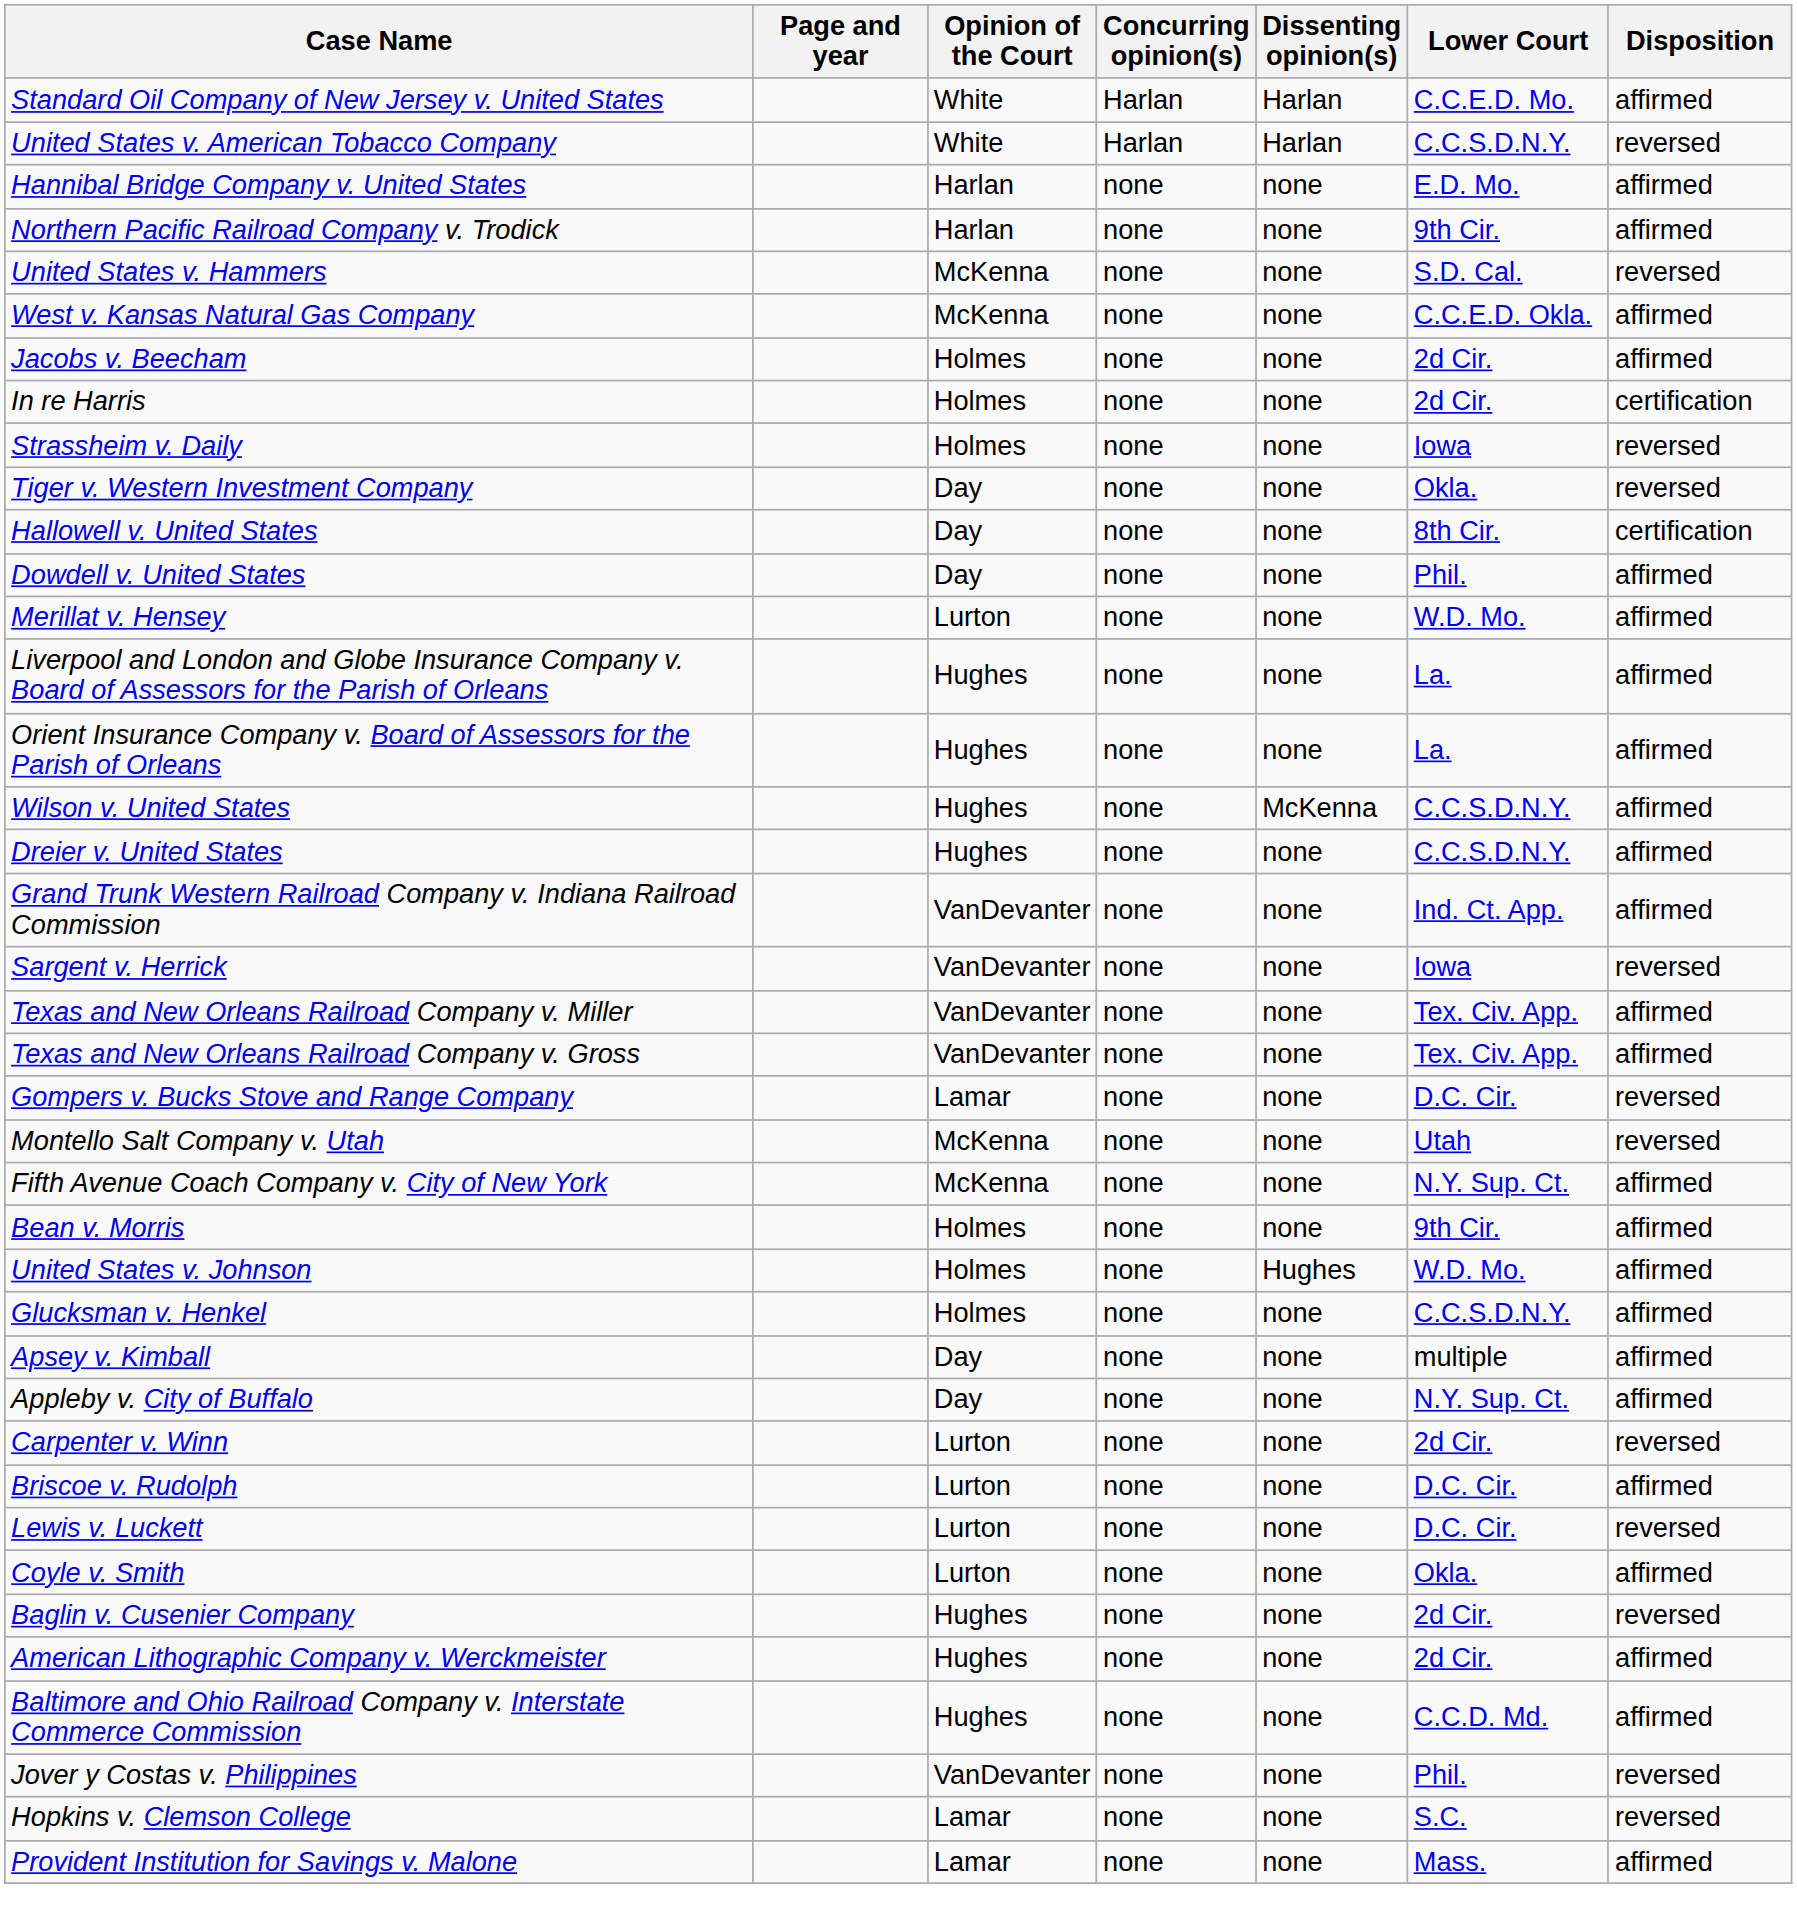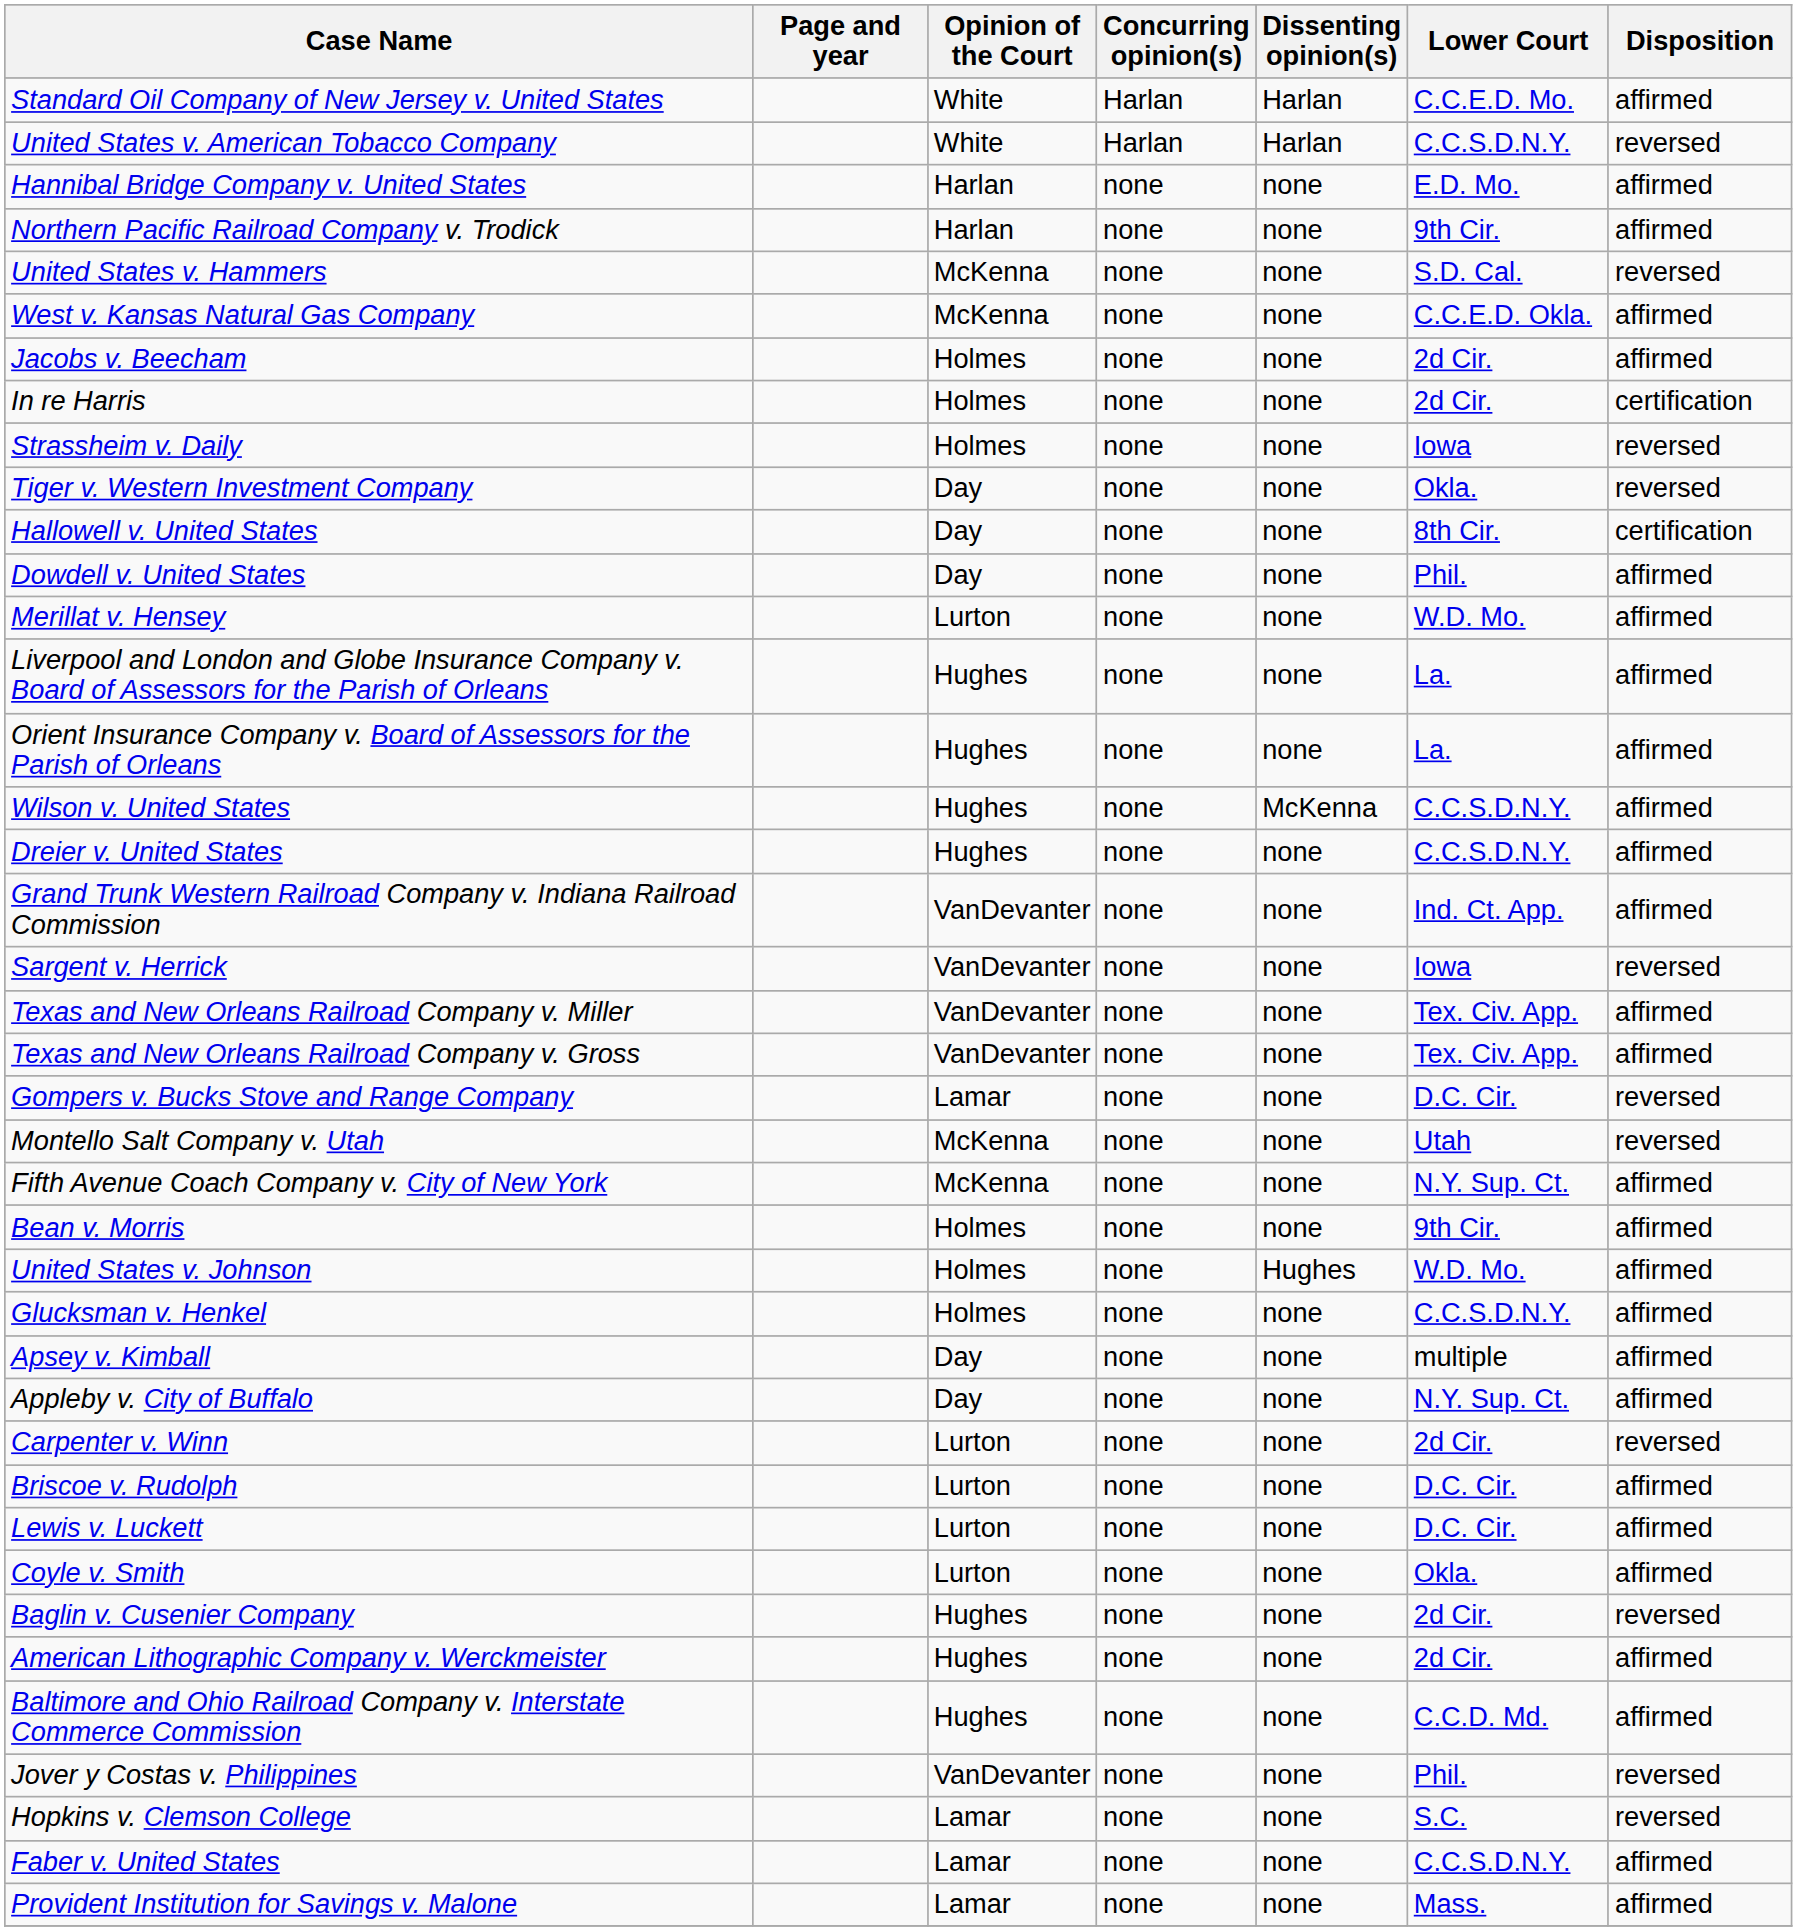 <table class="wikitable sortable">
 <tr>
 <th scope="col" style="width: 433px;">Case Name</th>
 <th scope="col" style="width: 95px;">Page and year</th>
 <th scope="col" style="width: 10px;">Opinion of the Court</th>
 <th scope="col" style="width: 10px;">Concurring opinion(s)</th>
 <th scope="col" style="width: 10px;">Dissenting opinion(s)</th>
 <th scope="col" style="width: 111px;">Lower Court</th>
 <th scope="col" style="width: 100px;">Disposition</th>
 </tr>
 <tr>
 <td><em><a href='#'>Standard Oil Company of New Jersey v. United States</a></em></td>
 <td align="right"></td>
 <td>White</td>
 <td>Harlan</td>
 <td>Harlan</td>
 <td><a href='#'>C.C.E.D. Mo.</a></td>
 <td>affirmed</td>
 </tr>
 <tr>
 <td><em><a href='#'>United States v. American Tobacco Company</a></em></td>
 <td align="right"></td>
 <td>White</td>
 <td>Harlan</td>
 <td>Harlan</td>
 <td><a href='#'>C.C.S.D.N.Y.</a></td>
 <td>reversed</td>
 </tr>
 <tr>
 <td><em><a href='#'>Hannibal Bridge Company v. United States</a></em></td>
 <td align="right"></td>
 <td>Harlan</td>
 <td>none</td>
 <td>none</td>
 <td><a href='#'>E.D. Mo.</a></td>
 <td>affirmed</td>
 </tr>
 <tr>
 <td><em><a href='#'>Northern Pacific Railroad Company</a> v. Trodick</em></td>
 <td align="right"></td>
 <td>Harlan</td>
 <td>none</td>
 <td>none</td>
 <td><a href='#'>9th Cir.</a></td>
 <td>affirmed</td>
 </tr>
 <tr>
 <td><em><a href='#'>United States v. Hammers</a></em></td>
 <td align="right"></td>
 <td>McKenna</td>
 <td>none</td>
 <td>none</td>
 <td><a href='#'>S.D. Cal.</a></td>
 <td>reversed</td>
 </tr>
 <tr>
 <td><em><a href='#'>West v. Kansas Natural Gas Company</a></em></td>
 <td align="right"></td>
 <td>McKenna</td>
 <td>none</td>
 <td>none</td>
 <td><a href='#'>C.C.E.D. Okla.</a></td>
 <td>affirmed</td>
 </tr>
 <tr>
 <td><em><a href='#'>Jacobs v. Beecham</a></em></td>
 <td align="right"></td>
 <td>Holmes</td>
 <td>none</td>
 <td>none</td>
 <td><a href='#'>2d Cir.</a></td>
 <td>affirmed</td>
 </tr>
 <tr>
 <td><em>In re Harris</em></td>
 <td align="right"></td>
 <td>Holmes</td>
 <td>none</td>
 <td>none</td>
 <td><a href='#'>2d Cir.</a></td>
 <td>certification</td>
 </tr>
 <tr>
 <td><em><a href='#'>Strassheim v. Daily</a></em></td>
 <td align="right"></td>
 <td>Holmes</td>
 <td>none</td>
 <td>none</td>
 <td><a href='#'>Iowa</a></td>
 <td>reversed</td>
 </tr>
 <tr>
 <td><em><a href='#'>Tiger v. Western Investment Company</a></em></td>
 <td align="right"></td>
 <td>Day</td>
 <td>none</td>
 <td>none</td>
 <td><a href='#'>Okla.</a></td>
 <td>reversed</td>
 </tr>
 <tr>
 <td><em><a href='#'>Hallowell v. United States</a></em></td>
 <td align="right"></td>
 <td>Day</td>
 <td>none</td>
 <td>none</td>
 <td><a href='#'>8th Cir.</a></td>
 <td>certification</td>
 </tr>
 <tr>
 <td><em><a href='#'>Dowdell v. United States</a></em></td>
 <td align="right"></td>
 <td>Day</td>
 <td>none</td>
 <td>none</td>
 <td><a href='#'>Phil.</a></td>
 <td>affirmed</td>
 </tr>
 <tr>
 <td><em><a href='#'>Merillat v. Hensey</a></em></td>
 <td align="right"></td>
 <td>Lurton</td>
 <td>none</td>
 <td>none</td>
 <td><a href='#'>W.D. Mo.</a></td>
 <td>affirmed</td>
 </tr>
 <tr>
 <td><em>Liverpool and London and Globe Insurance Company v. <a href='#'>Board of Assessors for the Parish of Orleans</a></em></td>
 <td align="right"></td>
 <td>Hughes</td>
 <td>none</td>
 <td>none</td>
 <td><a href='#'>La.</a></td>
 <td>affirmed</td>
 </tr>
 <tr>
 <td><em>Orient Insurance Company v. <a href='#'>Board of Assessors for the Parish of Orleans</a></em></td>
 <td align="right"></td>
 <td>Hughes</td>
 <td>none</td>
 <td>none</td>
 <td><a href='#'>La.</a></td>
 <td>affirmed</td>
 </tr>
 <tr>
 <td><em><a href='#'>Wilson v. United States</a></em></td>
 <td align="right"></td>
 <td>Hughes</td>
 <td>none</td>
 <td>McKenna</td>
 <td><a href='#'>C.C.S.D.N.Y.</a></td>
 <td>affirmed</td>
 </tr>
 <tr>
 <td><em><a href='#'>Dreier v. United States</a></em></td>
 <td align="right"></td>
 <td>Hughes</td>
 <td>none</td>
 <td>none</td>
 <td><a href='#'>C.C.S.D.N.Y.</a></td>
 <td>affirmed</td>
 </tr>
 <tr>
 <td><em><a href='#'>Grand Trunk Western Railroad</a> Company v. Indiana Railroad Commission</em></td>
 <td align="right"></td>
 <td>VanDevanter</td>
 <td>none</td>
 <td>none</td>
 <td><a href='#'>Ind. Ct. App.</a></td>
 <td>affirmed</td>
 </tr>
 <tr>
 <td><em><a href='#'>Sargent v. Herrick</a></em></td>
 <td align="right"></td>
 <td>VanDevanter</td>
 <td>none</td>
 <td>none</td>
 <td><a href='#'>Iowa</a></td>
 <td>reversed</td>
 </tr>
 <tr>
 <td><em><a href='#'>Texas and New Orleans Railroad</a> Company v. Miller</em></td>
 <td align="right"></td>
 <td>VanDevanter</td>
 <td>none</td>
 <td>none</td>
 <td><a href='#'>Tex. Civ. App.</a></td>
 <td>affirmed</td>
 </tr>
 <tr>
 <td><em><a href='#'>Texas and New Orleans Railroad</a> Company  v. Gross</em></td>
 <td align="right"></td>
 <td>VanDevanter</td>
 <td>none</td>
 <td>none</td>
 <td><a href='#'>Tex. Civ. App.</a></td>
 <td>affirmed</td>
 </tr>
 <tr>
 <td><em><a href='#'>Gompers v. Bucks Stove and Range Company</a></em></td>
 <td align="right"></td>
 <td>Lamar</td>
 <td>none</td>
 <td>none</td>
 <td><a href='#'>D.C. Cir.</a></td>
 <td>reversed</td>
 </tr>
 <tr>
 <td><em>Montello Salt Company v. <a href='#'>Utah</a></em></td>
 <td align="right"></td>
 <td>McKenna</td>
 <td>none</td>
 <td>none</td>
 <td><a href='#'>Utah</a></td>
 <td>reversed</td>
 </tr>
 <tr>
 <td><em>Fifth Avenue Coach Company v. <a href='#'>City of New York</a></em></td>
 <td align="right"></td>
 <td>McKenna</td>
 <td>none</td>
 <td>none</td>
 <td><a href='#'>N.Y. Sup. Ct.</a></td>
 <td>affirmed</td>
 </tr>
 <tr>
 <td><em><a href='#'>Bean v. Morris</a></em></td>
 <td align="right"></td>
 <td>Holmes</td>
 <td>none</td>
 <td>none</td>
 <td><a href='#'>9th Cir.</a></td>
 <td>affirmed</td>
 </tr>
 <tr>
 <td><em><a href='#'>United States v. Johnson</a></em></td>
 <td align="right"></td>
 <td>Holmes</td>
 <td>none</td>
 <td>Hughes</td>
 <td><a href='#'>W.D. Mo.</a></td>
 <td>affirmed</td>
 </tr>
 <tr>
 <td><em><a href='#'>Glucksman v. Henkel</a></em></td>
 <td align="right"></td>
 <td>Holmes</td>
 <td>none</td>
 <td>none</td>
 <td><a href='#'>C.C.S.D.N.Y.</a></td>
 <td>affirmed</td>
 </tr>
 <tr>
 <td><em><a href='#'>Apsey v. Kimball</a></em></td>
 <td align="right"></td>
 <td>Day</td>
 <td>none</td>
 <td>none</td>
 <td>multiple</td>
 <td>affirmed</td>
 </tr>
 <tr>
 <td><em>Appleby v. <a href='#'>City of Buffalo</a></em></td>
 <td align="right"></td>
 <td>Day</td>
 <td>none</td>
 <td>none</td>
 <td><a href='#'>N.Y. Sup. Ct.</a></td>
 <td>affirmed</td>
 </tr>
 <tr>
 <td><em><a href='#'>Carpenter v. Winn</a></em></td>
 <td align="right"></td>
 <td>Lurton</td>
 <td>none</td>
 <td>none</td>
 <td><a href='#'>2d Cir.</a></td>
 <td>reversed</td>
 </tr>
 <tr>
 <td><em><a href='#'>Briscoe v. Rudolph</a></em></td>
 <td align="right"></td>
 <td>Lurton</td>
 <td>none</td>
 <td>none</td>
 <td><a href='#'>D.C. Cir.</a></td>
 <td>affirmed</td>
 </tr>
 <tr>
 <td><em><a href='#'>Lewis v. Luckett</a></em></td>
 <td align="right"></td>
 <td>Lurton</td>
 <td>none</td>
 <td>none</td>
 <td><a href='#'>D.C. Cir.</a></td>
-<td>reversed</td>
+<td>affirmed</td>
 </tr>
 <tr>
 <td><em><a href='#'>Coyle v. Smith</a></em></td>
 <td align="right"></td>
 <td>Lurton</td>
 <td>none</td>
 <td>none</td>
 <td><a href='#'>Okla.</a></td>
 <td>affirmed</td>
 </tr>
 <tr>
 <td><em><a href='#'>Baglin v. Cusenier Company</a></em></td>
 <td align="right"></td>
 <td>Hughes</td>
 <td>none</td>
 <td>none</td>
 <td><a href='#'>2d Cir.</a></td>
 <td>reversed</td>
 </tr>
 <tr>
 <td><em><a href='#'>American Lithographic Company v. Werckmeister</a></em></td>
 <td align="right"></td>
 <td>Hughes</td>
 <td>none</td>
 <td>none</td>
 <td><a href='#'>2d Cir.</a></td>
 <td>affirmed</td>
 </tr>
 <tr>
 <td><em><a href='#'>Baltimore and Ohio Railroad</a> Company v. <a href='#'>Interstate Commerce Commission</a></em></td>
 <td align="right"></td>
 <td>Hughes</td>
 <td>none</td>
 <td>none</td>
 <td><a href='#'>C.C.D. Md.</a></td>
 <td>affirmed</td>
 </tr>
 <tr>
 <td><em>Jover y Costas v. <a href='#'>Philippines</a></em></td>
 <td align="right"></td>
 <td>VanDevanter</td>
 <td>none</td>
 <td>none</td>
 <td><a href='#'>Phil.</a></td>
 <td>reversed</td>
 </tr>
 <tr>
 <td><em>Hopkins v. <a href='#'>Clemson College</a></em></td>
 <td align="right"></td>
 <td>Lamar</td>
 <td>none</td>
 <td>none</td>
 <td><a href='#'>S.C.</a></td>
 <td>reversed</td>
 </tr>
 <tr>
+<td><em><a href='#'>Faber v. United States</a></em></td>
+<td align="right"></td>
+<td>Lamar</td>
+<td>none</td>
+<td>none</td>
+<td><a href='#'>C.C.S.D.N.Y.</a></td>
+<td>affirmed</td>
+</tr>
+<tr>
 <td><em><a href='#'>Provident Institution for Savings v. Malone</a></em></td>
 <td align="right"></td>
 <td>Lamar</td>
 <td>none</td>
 <td>none</td>
 <td><a href='#'>Mass.</a></td>
 <td>affirmed</td>
 </tr>
 <tr>
 </tr>
 </table>
